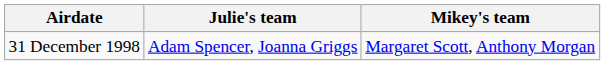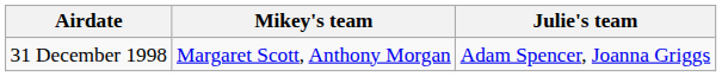 <table class="wikitable">
 <tr>
 <th>Airdate</th>
+<th>Mikey's team</th>
 <th>Julie's team</th>
-<th>Mikey's team</th>
 </tr>
 <tr>
 <td>31 December 1998</td>
+<td><a href='#'>Margaret Scott</a>, <a href='#'>Anthony Morgan</a></td>
 <td><a href='#'>Adam Spencer</a>, <a href='#'>Joanna Griggs</a></td>
-<td><a href='#'>Margaret Scott</a>, <a href='#'>Anthony Morgan</a></td>
 </tr>
 </table>
